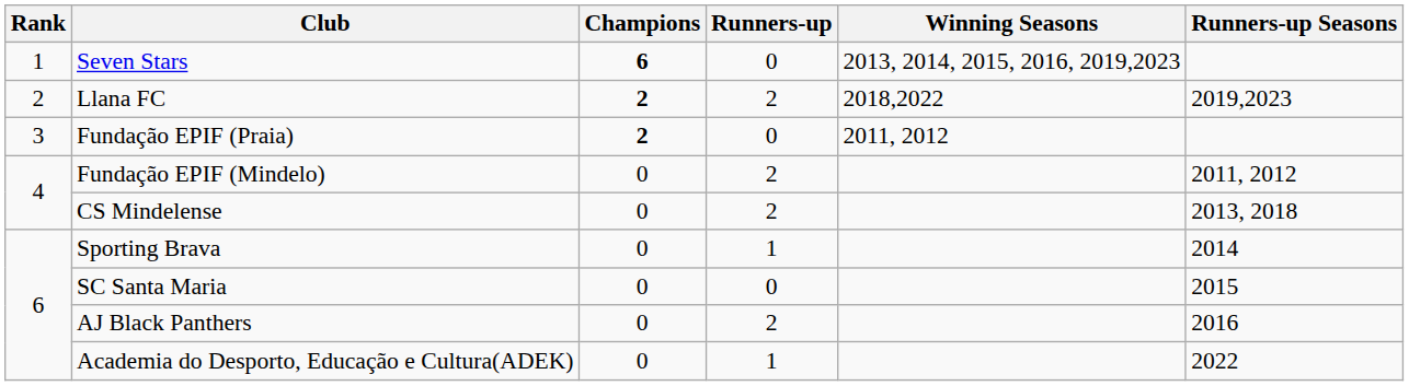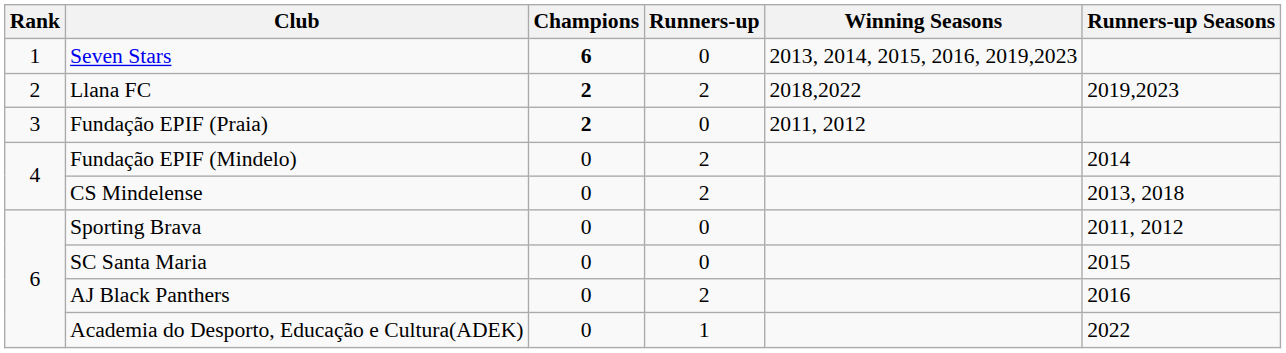 <table class="wikitable">
 <tr>
 <th>Rank</th>
 <th>Club</th>
 <th>Champions</th>
 <th>Runners-up</th>
 <th>Winning Seasons</th>
 <th>Runners-up Seasons</th>
 </tr>
 <tr>
 <td align=center>1</td>
 <td><a href='#'>Seven Stars</a></td>
 <td align=center><strong>6</strong></td>
 <td align=center>0</td>
 <td>2013, 2014, 2015, 2016, 2019,2023</td>
 <td></td>
 </tr>
 <tr>
 <td align=center>2</td>
 <td>Llana FC</td>
 <td align=center><strong>2</strong></td>
 <td align=center>2</td>
 <td>2018,2022</td>
 <td>2019,2023</td>
 </tr>
 <tr>
 <td align=center>3</td>
 <td>Fundação EPIF (Praia)</td>
 <td align=center><strong>2</strong></td>
 <td align=center>0</td>
 <td>2011, 2012</td>
 <td></td>
 </tr>
 <tr>
 <td align=center rowspan=2>4</td>
 <td>Fundação EPIF (Mindelo)</td>
 <td align=center>0</td>
 <td align=center>2</td>
 <td></td>
-<td>2011, 2012</td>
+<td>2014</td>
 </tr>
 <tr>
 <td>CS Mindelense</td>
 <td align=center>0</td>
 <td align=center>2</td>
 <td></td>
 <td>2013, 2018</td>
 </tr>
 <tr>
 <td align=center rowspan=4>6</td>
 <td>Sporting Brava</td>
 <td align=center>0</td>
-<td align=center>1</td>
+<td align=center>0</td>
 <td></td>
-<td>2014</td>
+<td>2011, 2012</td>
 </tr>
 <tr>
 <td>SC Santa Maria</td>
 <td align=center>0</td>
 <td align=center>0</td>
 <td></td>
 <td>2015</td>
 </tr>
 <tr>
 <td>AJ Black Panthers</td>
 <td align=center>0</td>
 <td align=center>2</td>
 <td></td>
 <td>2016</td>
 </tr>
 <tr>
 <td>Academia do Desporto, Educação e Cultura(ADEK)</td>
 <td align=center>0</td>
 <td align=center>1</td>
 <td></td>
 <td>2022</td>
 </tr>
 </table>
